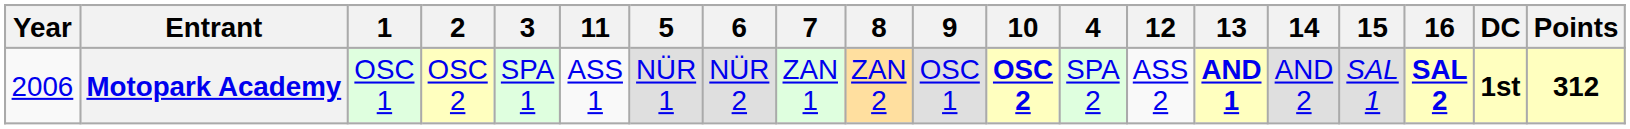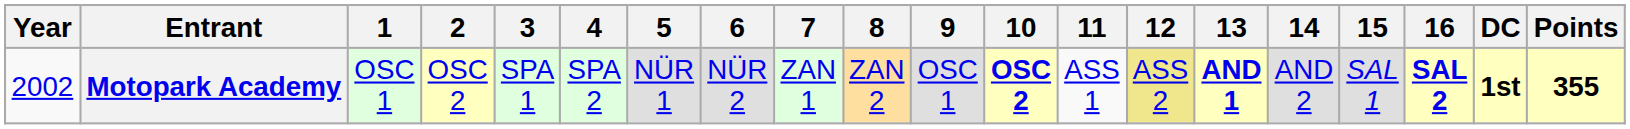 <table class="wikitable" style="text-align:center; font-size:85%">
 <tr>
 <th>Year</th>
 <th>Entrant</th>
 <th>1</th>
 <th>2</th>
 <th>3</th>
-<th>11</th>
+<th>4</th>
 <th>5</th>
 <th>6</th>
 <th>7</th>
 <th>8</th>
 <th>9</th>
 <th>10</th>
-<th>4</th>
+<th>11</th>
 <th>12</th>
 <th>13</th>
 <th>14</th>
 <th>15</th>
 <th>16</th>
 <th>DC</th>
 <th>Points</th>
 </tr>
 <tr>
-<td><a href='#'>2006</a></td>
+<td><a href='#'>2002</a></td>
 <th nowrap><a href='#'>Motopark Academy</a></th>
 <td style="background:#dfffdf;"><a href='#'>OSC<br>1</a><br></td>
 <td style="background:#ffffbf;"><a href='#'>OSC<br>2</a><br></td>
 <td style="background:#dfffdf;"><a href='#'>SPA<br>1</a><br></td>
-<td><a href='#'>ASS<br>1</a></td>
+<td style="background:#dfffdf;"><a href='#'>SPA<br>2</a><br></td>
 <td style="background:#dfdfdf;"><a href='#'>NÜR<br>1</a><br></td>
 <td style="background:#dfdfdf;"><a href='#'>NÜR<br>2</a><br></td>
 <td style="background:#dfffdf;"><a href='#'>ZAN<br>1</a><br></td>
 <td style="background:#ffdf9f;"><a href='#'>ZAN<br>2</a><br></td>
 <td style="background:#dfdfdf;"><a href='#'>OSC<br>1</a><br></td>
 <td style="background:#ffffbf;"><strong><a href='#'>OSC<br>2</a></strong><br></td>
-<td style="background:#dfffdf;"><a href='#'>SPA<br>2</a><br></td>
-<td><a href='#'>ASS<br>2</a></td>
+<td><a href='#'>ASS<br>1</a></td>
+<td style="background: khaki;"><a href='#'>ASS<br>2</a></td>
 <td style="background:#ffffbf;"><strong><a href='#'>AND<br>1</a></strong><br></td>
 <td style="background:#dfdfdf;"><a href='#'>AND<br>2</a><br></td>
 <td style="background:#dfdfdf;"><em><a href='#'>SAL<br>1</a></em><br></td>
 <td style="background:#ffffbf;"><strong><a href='#'>SAL<br>2</a><br></strong></td>
 <th style="background:#ffffbf;">1st</th>
-<th style="background:#ffffbf;">312</th>
+<th style="background:#ffffbf;">355</th>
 </tr>
 </table>
